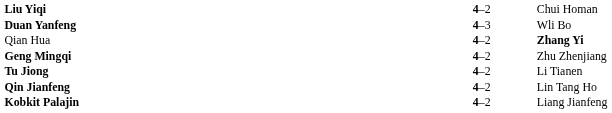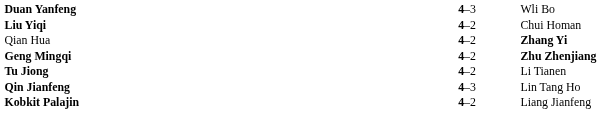 <table width="100%" cellspacing="1">
 <tr>
 <th width45%></th>
 <th width10%></th>
 <th width45%></th>
 </tr>
 <tr>
+<td> <strong>Duan Yanfeng</strong></td>
+<td align="center"><strong>4</strong>–3</td>
+<td> Wli Bo</td>
+</tr>
+<tr>
 <td> <strong>Liu Yiqi</strong></td>
 <td align="center"><strong>4</strong>–2</td>
 <td> Chui Homan</td>
-</tr>
-<tr>
-<td> <strong>Duan Yanfeng</strong></td>
-<td align="center"><strong>4</strong>–3</td>
-<td> Wli Bo</td>
 </tr>
 <tr>
 <td> Qian Hua</td>
 <td align="center"><strong>4</strong>–2</td>
 <td> <strong>Zhang Yi</strong></td>
 </tr>
 <tr>
 <td> <strong>Geng Mingqi</strong></td>
 <td align="center"><strong>4</strong>–2</td>
-<td> Zhu Zhenjiang</td>
+<td><strong> Zhu Zhenjiang</strong></td>
 </tr>
 <tr>
 <td> <strong>Tu Jiong</strong></td>
 <td align="center"><strong>4</strong>–2</td>
 <td> Li Tianen</td>
 </tr>
 <tr>
 <td> <strong>Qin Jianfeng</strong></td>
-<td align="center"><strong>4</strong>–2</td>
+<td align="center"><strong>4</strong>–3</td>
 <td> Lin Tang Ho</td>
 </tr>
 <tr>
 <td> <strong>Kobkit Palajin</strong></td>
 <td align="center"><strong>4</strong>–2</td>
 <td> Liang Jianfeng</td>
 </tr>
 </table>
